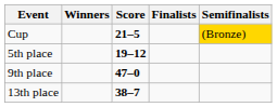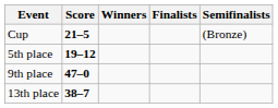 <table class="wikitable">
 <tr>
 <th>Event</th>
+<th>Score</th>
 <th>Winners</th>
-<th>Score</th>
 <th>Finalists</th>
 <th>Semifinalists</th>
 </tr>
 <tr>
 <td>Cup</td>
+<td><strong>21–5</strong></td>
 <td><strong></strong></td>
-<td><strong>21–5</strong></td>
 <td></td>
-<td style="background: gold;"> (Bronze)<br></td>
+<td> (Bronze)<br></td>
 </tr>
 <tr>
 <td>5th place</td>
+<td><strong>19–12</strong></td>
 <td><strong></strong></td>
-<td><strong>19–12</strong></td>
 <td></td>
 <td><br></td>
 </tr>
 <tr>
 <td>9th place</td>
+<td><strong>47–0</strong></td>
 <td><strong></strong></td>
-<td><strong>47–0</strong></td>
 <td></td>
 <td><br></td>
 </tr>
 <tr>
 <td>13th place</td>
+<td><strong>38–7</strong></td>
 <td><strong></strong></td>
-<td><strong>38–7</strong></td>
 <td></td>
 <td><br></td>
 </tr>
 </table>
